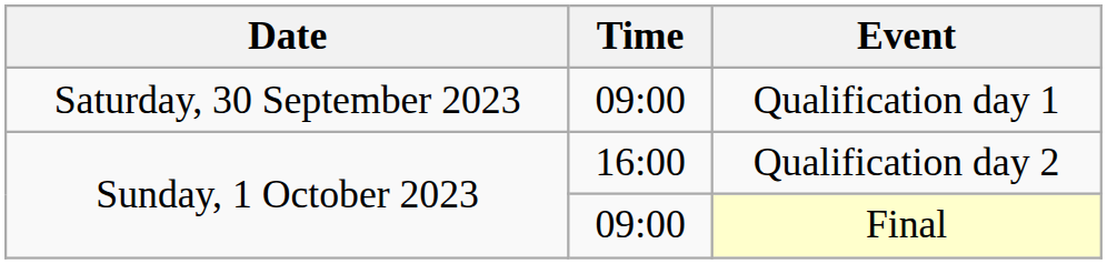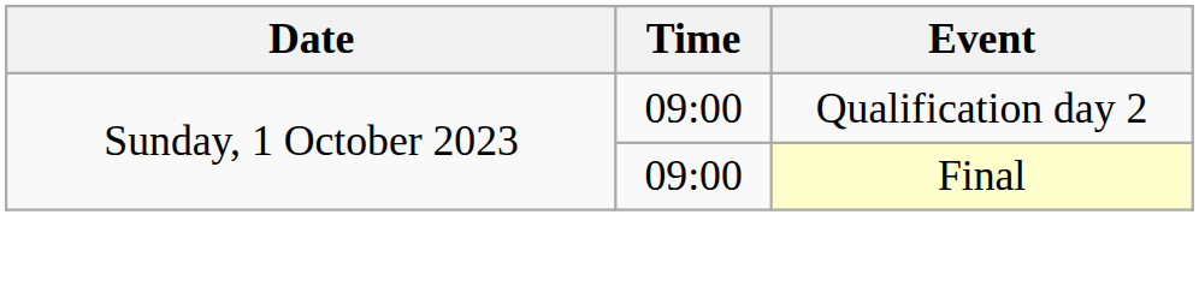 <table class = "wikitable" style="text-align:center;">
 <tr>
 <th width=220>Date</th>
 <th width=50>Time</th>
 <th width=150>Event</th>
 </tr>
 <tr>
-<td>Saturday, 30 September 2023</td>
+<td rowspan=2>Sunday, 1 October 2023</td>
 <td>09:00</td>
-<td>Qualification day 1</td>
-</tr>
-<tr>
-<td rowspan=2>Sunday, 1 October 2023</td>
-<td>16:00</td>
 <td>Qualification day 2</td>
 </tr>
 <tr>
 <td>09:00</td>
 <td bgcolor=ffffcc>Final</td>
 </tr>
 </table>
